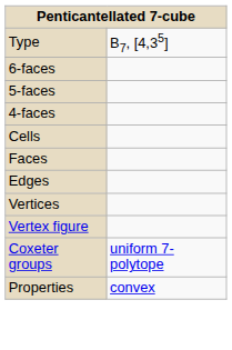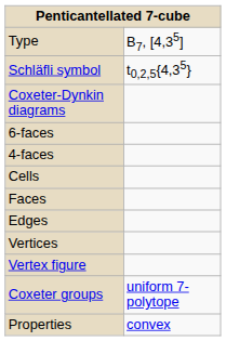 <table class="wikitable" style="margin-left:10px; float:right; width:250px;">
 <tr>
 <th style="background:#e7dcc3;" colspan="2">Penticantellated 7-cube</th>
 </tr>
 <tr>
 <td style="background:#e7dcc3;">Type</td>
 <td>B<sub>7</sub>, [4,3<sup>5</sup>]</td>
 </tr>
 <tr>
-<td style="background:#e7dcc3;">6-faces</td>
+<td style="background:#e7dcc3;"><a href='#'>Schläfli symbol</a></td>
+<td>t<sub>0,2,5</sub>{4,3<sup>5</sup>}</td>
+</tr>
+<tr>
+<td style="background:#e7dcc3;"><a href='#'>Coxeter-Dynkin diagrams</a></td>
 <td></td>
 </tr>
 <tr>
-<td style="background:#e7dcc3;">5-faces</td>
+<td style="background:#e7dcc3;">6-faces</td>
 <td></td>
 </tr>
 <tr>
 <td style="background:#e7dcc3;">4-faces</td>
 <td></td>
 </tr>
 <tr>
 <td style="background:#e7dcc3;">Cells</td>
 <td></td>
 </tr>
 <tr>
 <td style="background:#e7dcc3;">Faces</td>
 <td></td>
 </tr>
 <tr>
 <td style="background:#e7dcc3;">Edges</td>
 <td></td>
 </tr>
 <tr>
 <td style="background:#e7dcc3;">Vertices</td>
 <td></td>
 </tr>
 <tr>
 <td style="background:#e7dcc3;"><a href='#'>Vertex figure</a></td>
 <td></td>
 </tr>
 <tr>
 <td style="background:#e7dcc3;"><a href='#'>Coxeter groups</a></td>
 <td><a href='#'>uniform 7-polytope</a></td>
 </tr>
 <tr>
 <td style="background:#e7dcc3;">Properties</td>
 <td><a href='#'>convex</a></td>
 </tr>
 </table>
